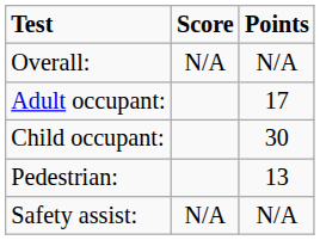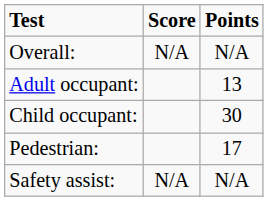 <table class="wikitable">
 <tr>
 <td><strong>Test</strong></td>
 <td><strong>Score</strong></td>
 <td><strong>Points</strong></td>
 </tr>
 <tr>
 <td>Overall:</td>
 <td style="text-align:center;">N/A</td>
 <td style="text-align:center;">N/A</td>
 </tr>
 <tr>
 <td><a href='#'>Adult</a> occupant:</td>
 <td style="text-align:center;"></td>
-<td style="text-align:center;">17</td>
+<td style="text-align:center;">13</td>
 </tr>
 <tr>
 <td>Child occupant:</td>
 <td style="text-align:center;"></td>
 <td style="text-align:center;">30</td>
 </tr>
 <tr>
 <td>Pedestrian:</td>
 <td style="text-align:center;"></td>
-<td style="text-align:center;">13</td>
+<td style="text-align:center;">17</td>
 </tr>
 <tr>
 <td>Safety assist:</td>
 <td style="text-align:center;">N/A</td>
 <td style="text-align:center;">N/A</td>
 </tr>
 </table>
